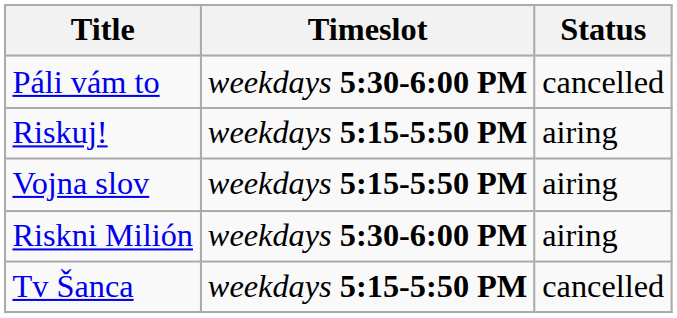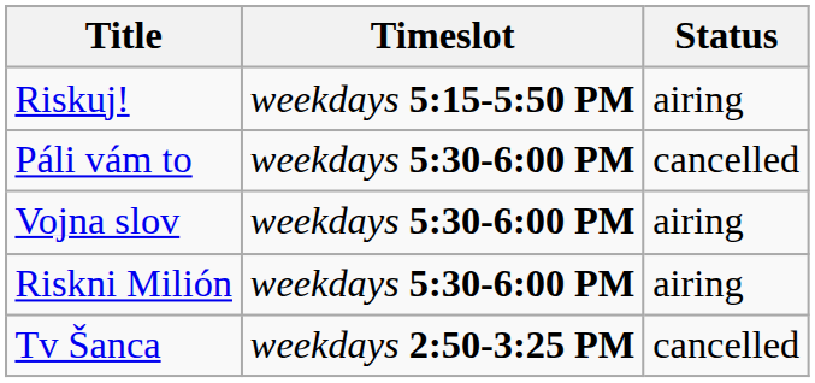 <table class="wikitable">
 <tr style="background:#e0e0e0;">
 <th>Title</th>
 <th>Timeslot</th>
 <th>Status</th>
 </tr>
 <tr>
+<td><a href='#'>Riskuj!</a></td>
+<td><em>weekdays</em> <strong>5:15-5:50 PM</strong></td>
+<td>airing</td>
+</tr>
+<tr>
 <td><a href='#'>Páli vám to</a></td>
 <td><em>weekdays</em> <strong>5:30-6:00 PM</strong></td>
 <td>cancelled</td>
 </tr>
 <tr>
-<td><a href='#'>Riskuj!</a></td>
-<td><em>weekdays</em> <strong>5:15-5:50 PM</strong></td>
-<td>airing</td>
-</tr>
-<tr>
 <td><a href='#'>Vojna slov</a></td>
-<td><em>weekdays</em> <strong>5:15-5:50 PM</strong></td>
+<td><em>weekdays</em> <strong>5:30-6:00 PM</strong></td>
 <td>airing</td>
 </tr>
 <tr>
 <td><a href='#'>Riskni Milión</a></td>
 <td><em>weekdays</em> <strong>5:30-6:00 PM</strong></td>
 <td>airing</td>
 </tr>
 <tr>
 <td><a href='#'>Tv Šanca</a></td>
-<td><em>weekdays</em> <strong>5:15-5:50 PM</strong></td>
+<td><em>weekdays</em> <strong>2:50-3:25 PM</strong></td>
 <td>cancelled</td>
 </tr>
 </table>
